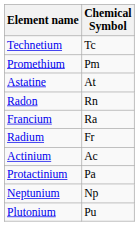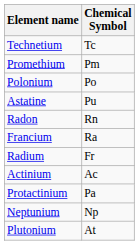 <table class="wikitable">
 <tr>
 <th>Element name</th>
 <th>Chemical<br>Symbol</th>
 </tr>
 <tr>
 <td><a href='#'>Technetium</a></td>
 <td>Tc</td>
 </tr>
 <tr>
 <td><a href='#'>Promethium</a></td>
 <td>Pm</td>
 </tr>
 <tr>
+<td><a href='#'>Polonium</a></td>
+<td>Po</td>
+</tr>
+<tr>
 <td><a href='#'>Astatine</a></td>
-<td>At</td>
+<td>Pu</td>
 </tr>
 <tr>
 <td><a href='#'>Radon</a></td>
 <td>Rn</td>
 </tr>
 <tr>
 <td><a href='#'>Francium</a></td>
 <td>Ra</td>
 </tr>
 <tr>
 <td><a href='#'>Radium</a></td>
 <td>Fr</td>
 </tr>
 <tr>
 <td><a href='#'>Actinium</a></td>
 <td>Ac</td>
 </tr>
 <tr>
 <td><a href='#'>Protactinium</a></td>
 <td>Pa</td>
 </tr>
 <tr>
 <td><a href='#'>Neptunium</a></td>
 <td>Np</td>
 </tr>
 <tr>
 <td><a href='#'>Plutonium</a></td>
-<td>Pu</td>
+<td>At</td>
 </tr>
 </table>
